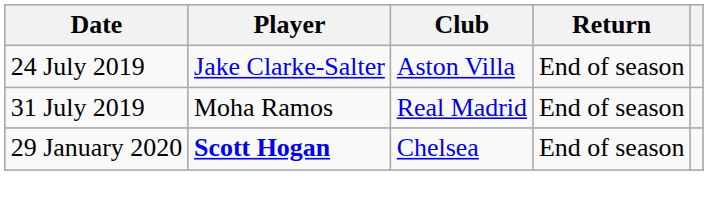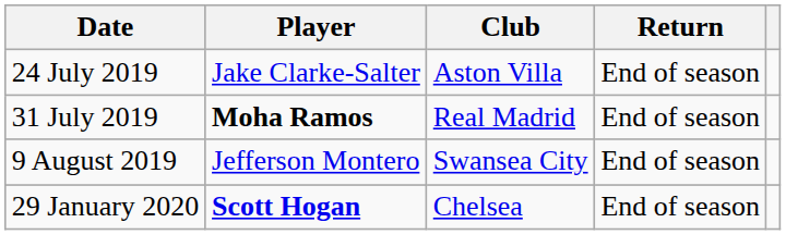 <table class="wikitable" style=text-align:left>
 <tr>
 <th>Date</th>
 <th>Player</th>
 <th>Club</th>
 <th>Return</th>
 <th></th>
 </tr>
 <tr>
 <td>24 July 2019</td>
 <td><a href='#'>Jake Clarke-Salter</a></td>
 <td><a href='#'>Aston Villa</a></td>
 <td>End of season</td>
 <td style=text-align:center></td>
 </tr>
 <tr>
 <td>31 July 2019</td>
-<td>Moha Ramos</td>
+<td><strong>Moha Ramos</strong></td>
 <td><a href='#'>Real Madrid</a></td>
+<td>End of season</td>
+<td style=text-align:center></td>
+</tr>
+<tr>
+<td>9 August 2019</td>
+<td><a href='#'>Jefferson Montero</a></td>
+<td><a href='#'>Swansea City</a></td>
 <td>End of season</td>
 <td style=text-align:center></td>
 </tr>
 <tr>
 <td>29 January 2020</td>
 <td><strong><a href='#'>Scott Hogan</a></strong></td>
 <td><a href='#'>Chelsea</a></td>
 <td>End of season</td>
 <td style=text-align:center></td>
 </tr>
 </table>
